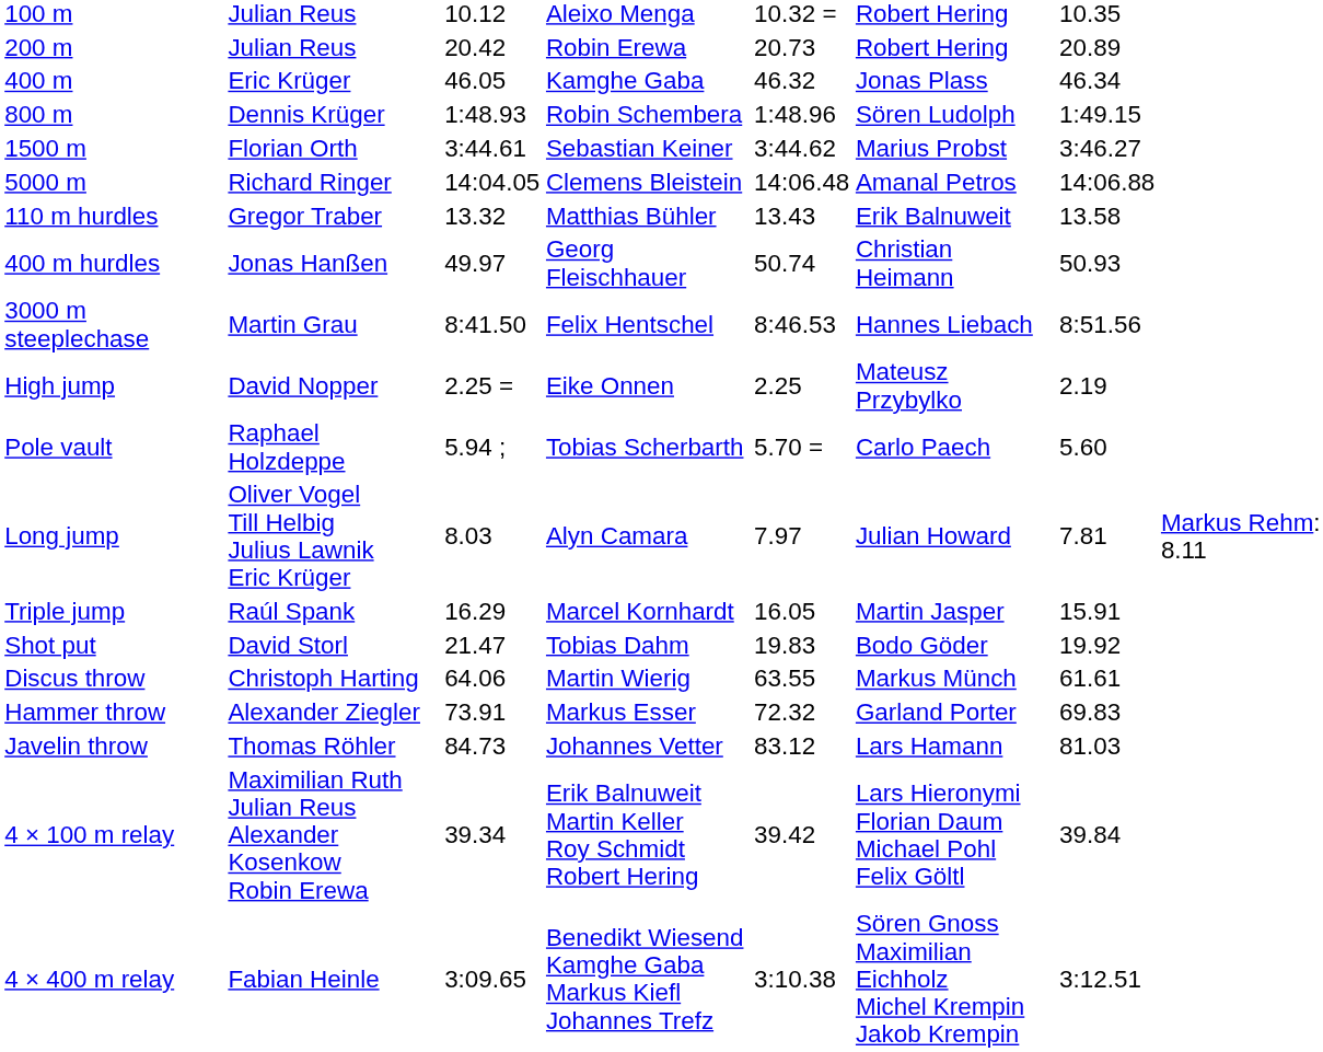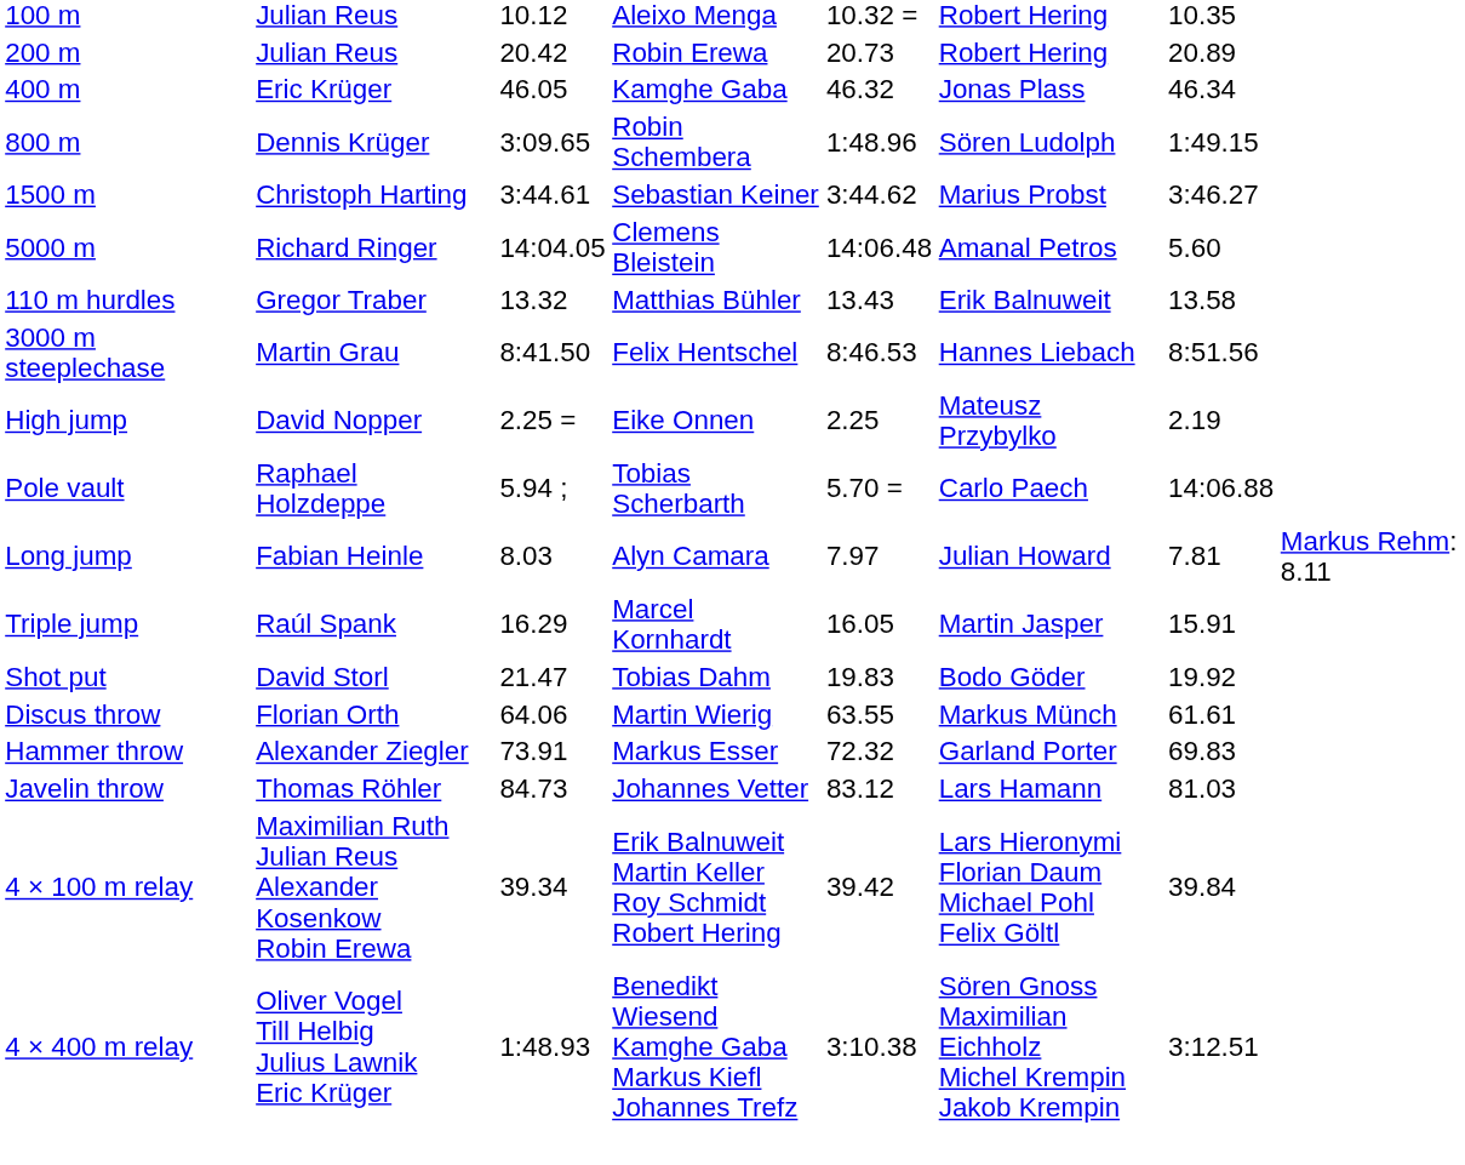 <table>
 <tr>
 <td><a href='#'>100 m</a></td>
 <td><a href='#'>Julian Reus</a></td>
 <td>10.12</td>
 <td><a href='#'>Aleixo Menga</a></td>
 <td>10.32 =</td>
 <td><a href='#'>Robert Hering</a></td>
 <td>10.35</td>
 <td></td>
 </tr>
 <tr>
 <td><a href='#'>200 m</a></td>
 <td><a href='#'>Julian Reus</a></td>
 <td>20.42 </td>
 <td><a href='#'>Robin Erewa</a></td>
 <td>20.73</td>
 <td><a href='#'>Robert Hering</a></td>
 <td>20.89</td>
 <td></td>
 </tr>
 <tr>
 <td><a href='#'>400 m</a></td>
 <td><a href='#'>Eric Krüger</a></td>
 <td>46.05 </td>
 <td><a href='#'>Kamghe Gaba</a></td>
 <td>46.32</td>
 <td><a href='#'>Jonas Plass</a></td>
 <td>46.34 </td>
 <td></td>
 </tr>
 <tr>
 <td><a href='#'>800 m</a></td>
 <td><a href='#'>Dennis Krüger</a></td>
-<td>1:48.93</td>
+<td>3:09.65 </td>
 <td><a href='#'>Robin Schembera</a></td>
 <td>1:48.96</td>
 <td><a href='#'>Sören Ludolph</a></td>
 <td>1:49.15</td>
 <td></td>
 </tr>
 <tr>
 <td><a href='#'>1500 m</a></td>
-<td><a href='#'>Florian Orth</a></td>
+<td><a href='#'>Christoph Harting</a></td>
 <td>3:44.61</td>
 <td><a href='#'>Sebastian Keiner</a></td>
 <td>3:44.62</td>
 <td><a href='#'>Marius Probst</a></td>
 <td>3:46.27</td>
 <td></td>
 </tr>
 <tr>
 <td><a href='#'>5000 m</a></td>
 <td><a href='#'>Richard Ringer</a></td>
 <td>14:04.05</td>
 <td><a href='#'>Clemens Bleistein</a></td>
 <td>14:06.48</td>
 <td><a href='#'>Amanal Petros</a></td>
-<td>14:06.88</td>
+<td>5.60</td>
 <td></td>
 </tr>
 <tr>
 <td><a href='#'>110 m hurdles</a></td>
 <td><a href='#'>Gregor Traber</a></td>
 <td>13.32 </td>
 <td><a href='#'>Matthias Bühler</a></td>
 <td>13.43 </td>
 <td><a href='#'>Erik Balnuweit</a></td>
 <td>13.58</td>
-<td></td>
-</tr>
-<tr>
-<td><a href='#'>400 m hurdles</a></td>
-<td><a href='#'>Jonas Hanßen</a></td>
-<td>49.97</td>
-<td><a href='#'>Georg Fleischhauer</a></td>
-<td>50.74</td>
-<td><a href='#'>Christian Heimann</a></td>
-<td>50.93</td>
 <td></td>
 </tr>
 <tr>
 <td><a href='#'>3000 m steeplechase</a></td>
 <td><a href='#'>Martin Grau</a></td>
 <td>8:41.50</td>
 <td><a href='#'>Felix Hentschel</a></td>
 <td>8:46.53</td>
 <td><a href='#'>Hannes Liebach</a></td>
 <td>8:51.56</td>
 <td></td>
 </tr>
 <tr>
 <td><a href='#'>High jump</a></td>
 <td><a href='#'>David Nopper</a></td>
 <td>2.25 =</td>
 <td><a href='#'>Eike Onnen</a></td>
 <td>2.25</td>
 <td><a href='#'>Mateusz Przybylko</a></td>
 <td>2.19</td>
 <td></td>
 </tr>
 <tr>
 <td><a href='#'>Pole vault</a></td>
 <td><a href='#'>Raphael Holzdeppe</a></td>
 <td>5.94 ; </td>
 <td><a href='#'>Tobias Scherbarth</a></td>
 <td>5.70 =</td>
 <td><a href='#'>Carlo Paech</a></td>
-<td>5.60</td>
+<td>14:06.88</td>
 <td></td>
 </tr>
 <tr>
 <td><a href='#'>Long jump</a></td>
-<td><a href='#'>Oliver Vogel</a><br><a href='#'>Till Helbig</a><br><a href='#'>Julius Lawnik</a><br><a href='#'>Eric Krüger</a></td>
+<td><a href='#'>Fabian Heinle</a></td>
 <td>8.03</td>
 <td><a href='#'>Alyn Camara</a></td>
 <td>7.97</td>
 <td><a href='#'>Julian Howard</a></td>
 <td>7.81</td>
 <td><a href='#'>Markus Rehm</a>: 8.11 </td>
 </tr>
 <tr>
 <td><a href='#'>Triple jump</a></td>
 <td><a href='#'>Raúl Spank</a></td>
 <td>16.29 </td>
 <td><a href='#'>Marcel Kornhardt</a></td>
 <td>16.05</td>
 <td><a href='#'>Martin Jasper</a></td>
 <td>15.91</td>
 <td></td>
 </tr>
 <tr>
 <td><a href='#'>Shot put</a></td>
 <td><a href='#'>David Storl</a></td>
 <td>21.47</td>
 <td><a href='#'>Tobias Dahm</a></td>
 <td>19.83 </td>
 <td><a href='#'>Bodo Göder</a></td>
 <td>19.92</td>
 <td></td>
 </tr>
 <tr>
 <td><a href='#'>Discus throw</a></td>
-<td><a href='#'>Christoph Harting</a></td>
+<td><a href='#'>Florian Orth</a></td>
 <td>64.06</td>
 <td><a href='#'>Martin Wierig</a></td>
 <td>63.55</td>
 <td><a href='#'>Markus Münch</a></td>
 <td>61.61</td>
 <td></td>
 </tr>
 <tr>
 <td><a href='#'>Hammer throw</a></td>
 <td><a href='#'>Alexander Ziegler</a></td>
 <td>73.91</td>
 <td><a href='#'>Markus Esser</a></td>
 <td>72.32</td>
 <td><a href='#'>Garland Porter</a></td>
 <td>69.83</td>
 <td></td>
 </tr>
 <tr>
 <td><a href='#'>Javelin throw</a></td>
 <td><a href='#'>Thomas Röhler</a></td>
 <td>84.73</td>
 <td><a href='#'>Johannes Vetter</a></td>
 <td>83.12</td>
 <td><a href='#'>Lars Hamann</a></td>
 <td>81.03</td>
 <td></td>
 </tr>
 <tr>
 <td><a href='#'>4 × 100 m relay</a></td>
 <td><a href='#'>Maximilian Ruth</a><br><a href='#'>Julian Reus</a><br><a href='#'>Alexander Kosenkow</a><br><a href='#'>Robin Erewa</a></td>
 <td>39.34</td>
 <td><a href='#'>Erik Balnuweit</a><br><a href='#'>Martin Keller</a><br><a href='#'>Roy Schmidt</a><br><a href='#'>Robert Hering</a></td>
 <td>39.42 </td>
 <td><a href='#'>Lars Hieronymi</a><br><a href='#'>Florian Daum</a><br><a href='#'>Michael Pohl</a><br><a href='#'>Felix Göltl</a></td>
 <td>39.84 </td>
 <td></td>
 </tr>
 <tr>
 <td><a href='#'>4 × 400 m relay</a></td>
-<td><a href='#'>Fabian Heinle</a></td>
-<td>3:09.65 </td>
+<td><a href='#'>Oliver Vogel</a><br><a href='#'>Till Helbig</a><br><a href='#'>Julius Lawnik</a><br><a href='#'>Eric Krüger</a></td>
+<td>1:48.93</td>
 <td><a href='#'>Benedikt Wiesend</a><br><a href='#'>Kamghe Gaba</a><br><a href='#'>Markus Kiefl</a><br><a href='#'>Johannes Trefz</a></td>
 <td>3:10.38</td>
 <td><a href='#'>Sören Gnoss</a><br><a href='#'>Maximilian Eichholz</a><br><a href='#'>Michel Krempin</a><br><a href='#'>Jakob Krempin</a></td>
 <td>3:12.51 </td>
 <td></td>
 </tr>
 </table>
